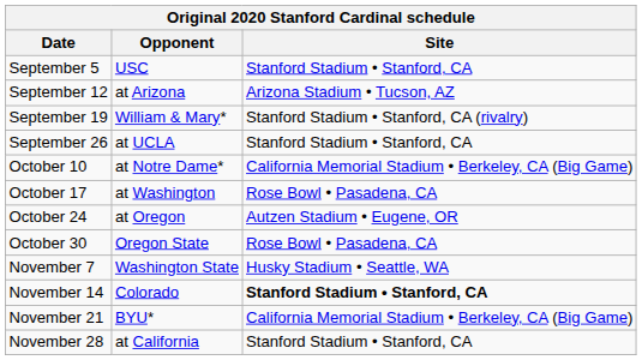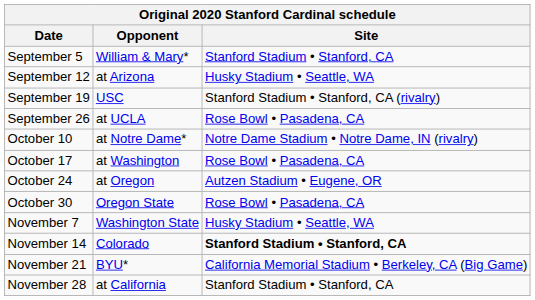 <table class="wikitable collapsible autocollapse">
 <tr>
 <th colspan="4">Original 2020 Stanford Cardinal schedule</th>
 </tr>
 <tr valign="bottom">
 <th>Date</th>
 <th>Opponent</th>
 <th>Site</th>
 </tr>
 <tr>
 <td>September 5</td>
-<td><a href='#'>USC</a></td>
+<td><a href='#'>William & Mary</a>*</td>
 <td><a href='#'>Stanford Stadium</a> • <a href='#'>Stanford, CA</a></td>
 </tr>
 <tr>
 <td>September 12</td>
 <td>at <a href='#'>Arizona</a></td>
-<td><a href='#'>Arizona Stadium</a> • <a href='#'>Tucson, AZ</a></td>
+<td><a href='#'>Husky Stadium</a> • <a href='#'>Seattle, WA</a></td>
 </tr>
 <tr>
 <td>September 19</td>
-<td><a href='#'>William & Mary</a>*</td>
+<td><a href='#'>USC</a></td>
 <td>Stanford Stadium • Stanford, CA (<a href='#'>rivalry</a>)</td>
 </tr>
 <tr>
 <td>September 26</td>
 <td>at <a href='#'>UCLA</a></td>
-<td>Stanford Stadium • Stanford, CA</td>
+<td><a href='#'>Rose Bowl</a> • <a href='#'>Pasadena, CA</a></td>
 </tr>
 <tr>
 <td>October 10</td>
 <td>at <a href='#'>Notre Dame</a>*</td>
-<td><a href='#'>California Memorial Stadium</a> • <a href='#'>Berkeley, CA</a> (<a href='#'>Big Game</a>)</td>
+<td><a href='#'>Notre Dame Stadium</a> • <a href='#'>Notre Dame, IN</a> (<a href='#'>rivalry</a>)</td>
 </tr>
 <tr>
 <td>October 17</td>
 <td>at <a href='#'>Washington</a></td>
 <td><a href='#'>Rose Bowl</a> • <a href='#'>Pasadena, CA</a></td>
 </tr>
 <tr>
 <td>October 24</td>
 <td>at <a href='#'>Oregon</a></td>
 <td><a href='#'>Autzen Stadium</a> • <a href='#'>Eugene, OR</a></td>
 </tr>
 <tr>
 <td>October 30</td>
 <td><a href='#'>Oregon State</a></td>
 <td><a href='#'>Rose Bowl</a> • <a href='#'>Pasadena, CA</a></td>
 </tr>
 <tr>
 <td>November 7</td>
 <td><a href='#'>Washington State</a></td>
 <td><a href='#'>Husky Stadium</a> • <a href='#'>Seattle, WA</a></td>
 </tr>
 <tr>
 <td>November 14</td>
 <td><a href='#'>Colorado</a></td>
 <td><strong>Stanford Stadium • Stanford, CA</strong></td>
 </tr>
 <tr>
 <td>November 21</td>
 <td><a href='#'>BYU</a>*</td>
 <td><a href='#'>California Memorial Stadium</a> • <a href='#'>Berkeley, CA</a> (<a href='#'>Big Game</a>)</td>
 </tr>
 <tr>
 <td>November 28</td>
 <td>at <a href='#'>California</a></td>
 <td>Stanford Stadium • Stanford, CA</td>
 </tr>
 </table>
